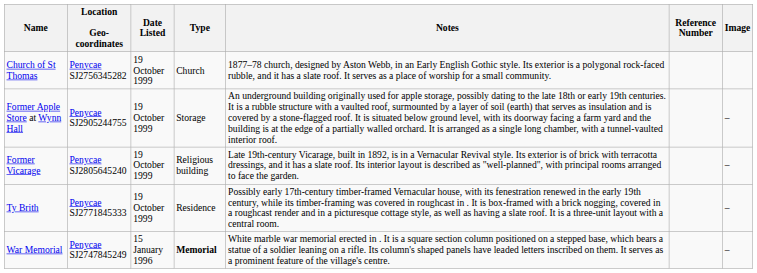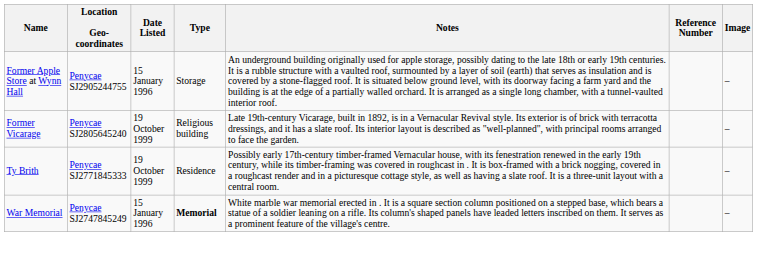 <table class="wikitable sortable">
 <tr>
 <th>Name</th>
 <th>Location<br><br>Geo-coordinates</th>
 <th>Date Listed</th>
 <th>Type</th>
 <th>Notes</th>
 <th>Reference Number</th>
 <th>Image</th>
 </tr>
 <tr>
-<td><a href='#'>Church of St Thomas</a></td>
-<td><a href='#'>Penycae</a><br>SJ2756345282<br></td>
-<td>19 October 1999</td>
-<td>Church</td>
-<td>1877–78 church, designed by Aston Webb, in an Early English Gothic style. Its exterior is a polygonal rock-faced rubble, and it has a slate roof. It serves as a place of worship for a small community.</td>
-<td></td>
-<td></td>
-</tr>
-<tr>
 <td><a href='#'>Former Apple Store</a> at <a href='#'>Wynn Hall</a></td>
 <td><a href='#'>Penycae</a><br>SJ2905244755<br></td>
-<td>19 October 1999</td>
+<td>15 January 1996</td>
 <td>Storage</td>
 <td>An underground building originally used for apple storage, possibly dating to the late 18th or early 19th centuries. It is a rubble structure with a vaulted roof, surmounted by a layer of soil (earth) that serves as insulation and is covered by a stone-flagged roof. It is situated below ground level, with its doorway facing a farm yard and the building is at the edge of a partially walled orchard. It is arranged as a single long chamber, with a tunnel-vaulted interior roof.</td>
 <td></td>
 <td>–</td>
 </tr>
 <tr>
 <td><a href='#'>Former Vicarage</a></td>
 <td><a href='#'>Penycae</a><br>SJ2805645240<br></td>
 <td>19 October 1999</td>
 <td>Religious building</td>
 <td>Late 19th-century Vicarage, built in 1892, is in a Vernacular Revival style. Its exterior is of brick with terracotta dressings, and it has a slate roof. Its interior layout is described as "well-planned", with principal rooms arranged to face the garden.</td>
 <td></td>
 <td>–</td>
 </tr>
 <tr>
 <td><a href='#'>Ty Brith</a></td>
 <td><a href='#'>Penycae</a><br>SJ2771845333<br></td>
 <td>19 October 1999</td>
 <td>Residence</td>
 <td>Possibly early 17th-century timber-framed Vernacular house, with its fenestration renewed in the early 19th century, while its timber-framing was covered in roughcast in . It is box-framed with a brick nogging, covered in a roughcast render and in a picturesque cottage style, as well as having a slate roof. It is a three-unit layout with a central room.</td>
 <td></td>
 <td>–</td>
 </tr>
 <tr>
 <td><a href='#'>War Memorial</a></td>
 <td><a href='#'>Penycae</a><br>SJ2747845249<br></td>
 <td>15 January 1996</td>
 <td><strong>Memorial</strong></td>
 <td>White marble war memorial erected in . It is a square section column positioned on a stepped base, which bears a statue of a soldier leaning on a rifle. Its column's shaped panels have leaded letters inscribed on them. It serves as a prominent feature of the village's centre.</td>
 <td></td>
 <td>–</td>
 </tr>
 </table>
